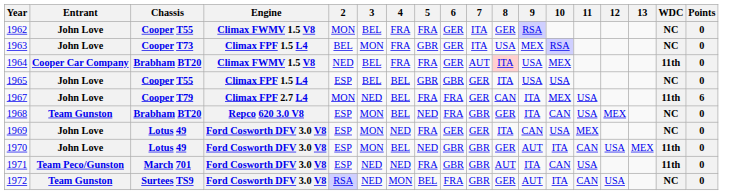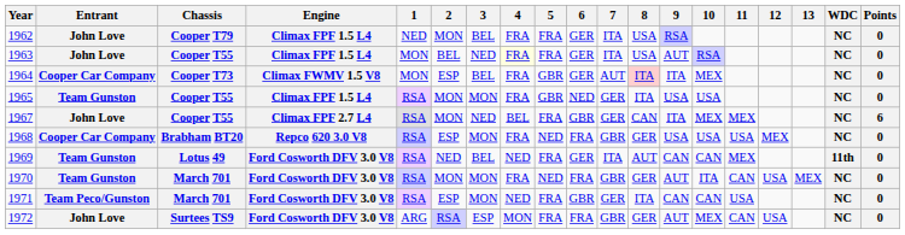 <table class="wikitable" style="text-align:center; font-size:90%">
 <tr>
 <th>Year</th>
 <th>Entrant</th>
 <th>Chassis</th>
 <th>Engine</th>
+<th>1</th>
 <th>2</th>
 <th>3</th>
 <th>4</th>
 <th>5</th>
 <th>6</th>
 <th>7</th>
 <th>8</th>
 <th>9</th>
 <th>10</th>
 <th>11</th>
 <th>12</th>
 <th>13</th>
 <th>WDC</th>
 <th>Points</th>
 </tr>
 <tr>
 <td><a href='#'>1962</a></td>
 <th>John Love</th>
-<th><a href='#'>Cooper</a> <a href='#'>T55</a></th>
-<th><a href='#'>Climax FWMV</a> 1.5 <a href='#'>V8</a></th>
+<th><a href='#'>Cooper</a> <a href='#'>T79</a></th>
+<th><a href='#'>Climax FPF</a> 1.5 <a href='#'>L4</a></th>
+<td><a href='#'>NED</a></td>
 <td><a href='#'>MON</a></td>
 <td><a href='#'>BEL</a></td>
 <td><a href='#'>FRA</a></td>
 <td><a href='#'>FRA</a></td>
 <td><a href='#'>GER</a></td>
 <td><a href='#'>ITA</a></td>
-<td><a href='#'>GER</a></td>
+<td><a href='#'>USA</a></td>
 <td style="background:#CFCFFF;"><a href='#'>RSA</a><br></td>
 <td></td>
 <td></td>
 <td></td>
 <td></td>
 <th>NC</th>
 <th>0</th>
 </tr>
 <tr>
 <td><a href='#'>1963</a></td>
 <th>John Love</th>
-<th><a href='#'>Cooper</a> <a href='#'>T73</a></th>
+<th><a href='#'>Cooper</a> <a href='#'>T55</a></th>
 <th><a href='#'>Climax FPF</a> 1.5 <a href='#'>L4</a></th>
+<td><a href='#'>MON</a></td>
 <td><a href='#'>BEL</a></td>
-<td><a href='#'>MON</a></td>
+<td><a href='#'>NED</a></td>
+<td style="background: lightyellow;"><a href='#'>FRA</a></td>
 <td><a href='#'>FRA</a></td>
-<td><a href='#'>GBR</a></td>
 <td><a href='#'>GER</a></td>
 <td><a href='#'>ITA</a></td>
 <td><a href='#'>USA</a></td>
-<td><a href='#'>MEX</a></td>
+<td><a href='#'>AUT</a></td>
 <td style="background:#CFCFFF;"><a href='#'>RSA</a><br></td>
 <td></td>
 <td></td>
 <td></td>
 <th>NC</th>
 <th>0</th>
 </tr>
 <tr>
 <td><a href='#'>1964</a></td>
 <th><a href='#'>Cooper Car Company</a></th>
-<th><a href='#'>Brabham</a> <a href='#'>BT20</a></th>
+<th><a href='#'>Cooper</a> <a href='#'>T73</a></th>
 <th><a href='#'>Climax FWMV</a> 1.5 <a href='#'>V8</a></th>
-<td><a href='#'>NED</a></td>
+<td><a href='#'>MON</a></td>
+<td><a href='#'>ESP</a></td>
 <td><a href='#'>BEL</a></td>
 <td><a href='#'>FRA</a></td>
-<td><a href='#'>FRA</a></td>
+<td><a href='#'>GBR</a></td>
 <td><a href='#'>GER</a></td>
 <td><a href='#'>AUT</a></td>
 <td style="background:#FFCFCF;"><a href='#'>ITA</a><br></td>
-<td><a href='#'>USA</a></td>
+<td><a href='#'>ITA</a></td>
 <td><a href='#'>MEX</a></td>
 <td></td>
 <td></td>
 <td></td>
-<th>11th</th>
+<th>NC</th>
 <th>0</th>
 </tr>
 <tr>
 <td><a href='#'>1965</a></td>
-<th>John Love</th>
+<th><a href='#'>Team Gunston</a></th>
 <th><a href='#'>Cooper</a> <a href='#'>T55</a></th>
 <th><a href='#'>Climax FPF</a> 1.5 <a href='#'>L4</a></th>
-<td><a href='#'>ESP</a></td>
-<td><a href='#'>BEL</a></td>
-<td><a href='#'>BEL</a></td>
+<td style="background:#EFCFFF;"><a href='#'>RSA</a><br></td>
+<td><a href='#'>MON</a></td>
+<td><a href='#'>MON</a></td>
+<td><a href='#'>FRA</a></td>
 <td><a href='#'>GBR</a></td>
-<td><a href='#'>GBR</a></td>
+<td><a href='#'>NED</a></td>
 <td><a href='#'>GER</a></td>
 <td><a href='#'>ITA</a></td>
 <td><a href='#'>USA</a></td>
 <td><a href='#'>USA</a></td>
 <td></td>
 <td></td>
 <td></td>
 <th>NC</th>
 <th>0</th>
 </tr>
 <tr>
 <td><a href='#'>1967</a></td>
 <th>John Love</th>
-<th><a href='#'>Cooper</a> <a href='#'>T79</a></th>
+<th><a href='#'>Cooper</a> <a href='#'>T55</a></th>
 <th><a href='#'>Climax FPF</a> 2.7 <a href='#'>L4</a></th>
+<td style="background:#DFDFDF;"><a href='#'>RSA</a><br></td>
 <td><a href='#'>MON</a></td>
 <td><a href='#'>NED</a></td>
 <td><a href='#'>BEL</a></td>
 <td><a href='#'>FRA</a></td>
-<td><a href='#'>FRA</a></td>
+<td><a href='#'>GBR</a></td>
 <td><a href='#'>GER</a></td>
 <td><a href='#'>CAN</a></td>
 <td><a href='#'>ITA</a></td>
 <td><a href='#'>MEX</a></td>
-<td><a href='#'>USA</a></td>
+<td><a href='#'>MEX</a></td>
 <td></td>
 <td></td>
-<th>11th</th>
+<th>NC</th>
 <th>6</th>
 </tr>
 <tr>
 <td><a href='#'>1968</a></td>
-<th><a href='#'>Team Gunston</a></th>
+<th><a href='#'>Cooper Car Company</a></th>
 <th><a href='#'>Brabham</a> <a href='#'>BT20</a></th>
 <th><a href='#'>Repco</a> <a href='#'>620 3.0 V8</a></th>
+<td style="background:#CFCFFF;"><a href='#'>RSA</a><br></td>
 <td><a href='#'>ESP</a></td>
 <td><a href='#'>MON</a></td>
-<td><a href='#'>BEL</a></td>
+<td><a href='#'>FRA</a></td>
 <td><a href='#'>NED</a></td>
 <td><a href='#'>FRA</a></td>
 <td><a href='#'>GBR</a></td>
 <td><a href='#'>GER</a></td>
-<td><a href='#'>ITA</a></td>
-<td><a href='#'>CAN</a></td>
+<td><a href='#'>USA</a></td>
+<td><a href='#'>USA</a></td>
 <td><a href='#'>USA</a></td>
 <td><a href='#'>MEX</a></td>
 <td></td>
 <th>NC</th>
 <th>0</th>
 </tr>
 <tr>
 <td><a href='#'>1969</a></td>
-<th>John Love</th>
+<th><a href='#'>Team Gunston</a></th>
 <th><a href='#'>Lotus</a> <a href='#'>49</a></th>
 <th><a href='#'>Ford Cosworth DFV</a> 3.0 <a href='#'>V8</a></th>
-<td><a href='#'>ESP</a></td>
-<td><a href='#'>MON</a></td>
+<td style="background:#EFCFFF;"><a href='#'>RSA</a><br></td>
+<td><a href='#'>NED</a></td>
+<td><a href='#'>BEL</a></td>
 <td><a href='#'>NED</a></td>
 <td><a href='#'>FRA</a></td>
 <td><a href='#'>GER</a></td>
-<td><a href='#'>GER</a></td>
 <td><a href='#'>ITA</a></td>
+<td><a href='#'>AUT</a></td>
 <td><a href='#'>CAN</a></td>
-<td><a href='#'>USA</a></td>
+<td><a href='#'>CAN</a></td>
 <td><a href='#'>MEX</a></td>
 <td></td>
 <td></td>
-<th>NC</th>
+<th>11th</th>
 <th>0</th>
 </tr>
 <tr>
 <td><a href='#'>1970</a></td>
-<th>John Love</th>
-<th><a href='#'>Lotus</a> <a href='#'>49</a></th>
+<th><a href='#'>Team Gunston</a></th>
+<th><a href='#'>March</a> <a href='#'>701</a></th>
 <th><a href='#'>Ford Cosworth DFV</a> 3.0 <a href='#'>V8</a></th>
-<td><a href='#'>ESP</a></td>
+<td style="background:#CFCFFF;"><a href='#'>RSA</a><br></td>
 <td><a href='#'>MON</a></td>
-<td><a href='#'>BEL</a></td>
+<td><a href='#'>MON</a></td>
+<td><a href='#'>FRA</a></td>
 <td><a href='#'>NED</a></td>
-<td><a href='#'>GBR</a></td>
+<td><a href='#'>FRA</a></td>
 <td><a href='#'>GBR</a></td>
 <td><a href='#'>GER</a></td>
 <td><a href='#'>AUT</a></td>
 <td><a href='#'>ITA</a></td>
 <td><a href='#'>CAN</a></td>
 <td><a href='#'>USA</a></td>
 <td><a href='#'>MEX</a></td>
-<th>11th</th>
+<th>NC</th>
 <th>0</th>
 </tr>
 <tr>
 <td><a href='#'>1971</a></td>
 <th><a href='#'>Team Peco/Gunston</a></th>
 <th><a href='#'>March</a> <a href='#'>701</a></th>
 <th><a href='#'>Ford Cosworth DFV</a> 3.0 <a href='#'>V8</a></th>
+<td style="background:#EFCFFF;"><a href='#'>RSA</a><br></td>
 <td><a href='#'>ESP</a></td>
-<td><a href='#'>NED</a></td>
+<td><a href='#'>MON</a></td>
 <td><a href='#'>NED</a></td>
 <td><a href='#'>FRA</a></td>
 <td><a href='#'>GBR</a></td>
-<td><a href='#'>GBR</a></td>
-<td><a href='#'>AUT</a></td>
+<td><a href='#'>GER</a></td>
 <td><a href='#'>ITA</a></td>
+<td><a href='#'>CAN</a></td>
 <td><a href='#'>CAN</a></td>
 <td><a href='#'>USA</a></td>
 <td></td>
 <td></td>
-<th>11th</th>
+<th>NC</th>
 <th>0</th>
 </tr>
 <tr>
 <td><a href='#'>1972</a></td>
-<th><a href='#'>Team Gunston</a></th>
+<th>John Love</th>
 <th><a href='#'>Surtees</a> <a href='#'>TS9</a></th>
 <th><a href='#'>Ford Cosworth DFV</a> 3.0 <a href='#'>V8</a></th>
+<td><a href='#'>ARG</a></td>
 <td style="background:#CFCFFF;"><a href='#'>RSA</a><br></td>
-<td><a href='#'>NED</a></td>
+<td><a href='#'>ESP</a></td>
 <td><a href='#'>MON</a></td>
-<td><a href='#'>BEL</a></td>
+<td><a href='#'>FRA</a></td>
 <td><a href='#'>FRA</a></td>
 <td><a href='#'>GBR</a></td>
 <td><a href='#'>GER</a></td>
 <td><a href='#'>AUT</a></td>
-<td><a href='#'>ITA</a></td>
+<td><a href='#'>MEX</a></td>
 <td><a href='#'>CAN</a></td>
 <td><a href='#'>USA</a></td>
 <td></td>
 <th>NC</th>
 <th>0</th>
 </tr>
 </table>
